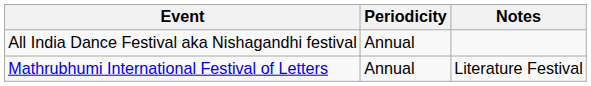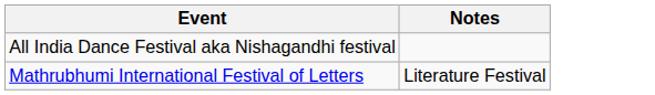 <table class="wikitable">
 <tr>
 <th>Event</th>
-<th>Periodicity</th>
 <th>Notes</th>
 </tr>
 <tr>
 <td>All India Dance Festival aka Nishagandhi festival</td>
-<td>Annual</td>
 <td></td>
 </tr>
 <tr>
 <td><a href='#'>Mathrubhumi International Festival of Letters</a></td>
-<td>Annual</td>
 <td>Literature Festival</td>
 </tr>
 </table>
